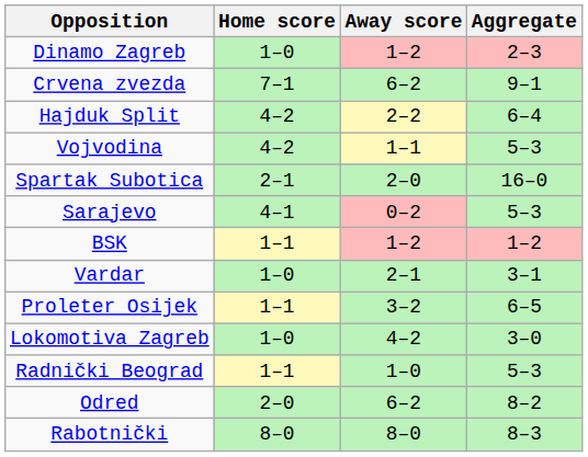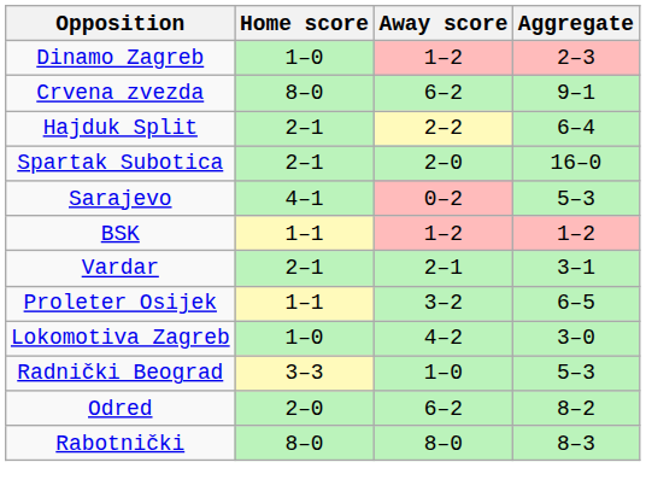 <table class="wikitable" style="text-align: center;">
 <tr>
 <th>Opposition</th>
 <th>Home score</th>
 <th>Away score</th>
 <th>Aggregate</th>
 </tr>
 <tr>
 <td><a href='#'>Dinamo Zagreb</a></td>
 <td style="background:#bbf3bb;">1–0</td>
 <td style="background:#fbb;">1–2</td>
 <td style="background:#fbb;">2–3</td>
 </tr>
 <tr>
 <td><a href='#'>Crvena zvezda</a></td>
-<td style="background:#bbf3bb;">7–1</td>
+<td style="background:#bbf3bb;">8–0</td>
 <td style="background:#bbf3bb;">6–2</td>
 <td style="background:#bbf3bb;">9–1</td>
 </tr>
 <tr>
 <td><a href='#'>Hajduk Split</a></td>
-<td style="background:#bbf3bb;">4–2</td>
+<td style="background:#bbf3bb;">2–1</td>
 <td style="background:#fffabb;">2–2</td>
 <td style="background:#bbf3bb;">6–4</td>
-</tr>
-<tr>
-<td><a href='#'>Vojvodina</a></td>
-<td style="background:#bbf3bb;">4–2</td>
-<td style="background:#fffabb;">1–1</td>
-<td style="background:#bbf3bb;">5–3</td>
 </tr>
 <tr>
 <td><a href='#'>Spartak Subotica</a></td>
 <td style="background:#bbf3bb;">2–1</td>
 <td style="background:#bbf3bb;">2–0</td>
 <td style="background:#bbf3bb;">16–0</td>
 </tr>
 <tr>
 <td><a href='#'>Sarajevo</a></td>
 <td style="background:#bbf3bb;">4–1</td>
 <td style="background:#fbb;">0–2</td>
 <td style="background:#bbf3bb;">5–3</td>
 </tr>
 <tr>
 <td><a href='#'>BSK</a></td>
 <td style="background:#fffabb;">1–1</td>
 <td style="background:#fbb;">1–2</td>
 <td style="background:#fbb;">1–2</td>
 </tr>
 <tr>
 <td><a href='#'>Vardar</a></td>
-<td style="background:#bbf3bb;">1–0</td>
+<td style="background:#bbf3bb;">2–1</td>
 <td style="background:#bbf3bb;">2–1</td>
 <td style="background:#bbf3bb;">3–1</td>
 </tr>
 <tr>
 <td><a href='#'>Proleter Osijek</a></td>
 <td style="background:#fffabb;">1–1</td>
 <td style="background:#bbf3bb;">3–2</td>
 <td style="background:#bbf3bb;">6–5</td>
 </tr>
 <tr>
 <td><a href='#'>Lokomotiva Zagreb</a></td>
 <td style="background:#bbf3bb;">1–0</td>
 <td style="background:#bbf3bb;">4–2</td>
 <td style="background:#bbf3bb;">3–0</td>
 </tr>
 <tr>
 <td><a href='#'>Radnički Beograd</a></td>
-<td style="background:#fffabb;">1–1</td>
+<td style="background:#fffabb;">3–3</td>
 <td style="background:#bbf3bb;">1–0</td>
 <td style="background:#bbf3bb;">5–3</td>
 </tr>
 <tr>
 <td><a href='#'>Odred</a></td>
 <td style="background:#bbf3bb;">2–0</td>
 <td style="background:#bbf3bb;">6–2</td>
 <td style="background:#bbf3bb;">8–2</td>
 </tr>
 <tr>
 <td><a href='#'>Rabotnički</a></td>
 <td style="background:#bbf3bb;">8–0</td>
 <td style="background:#bbf3bb;">8–0</td>
 <td style="background:#bbf3bb;">8–3</td>
 </tr>
 </table>
